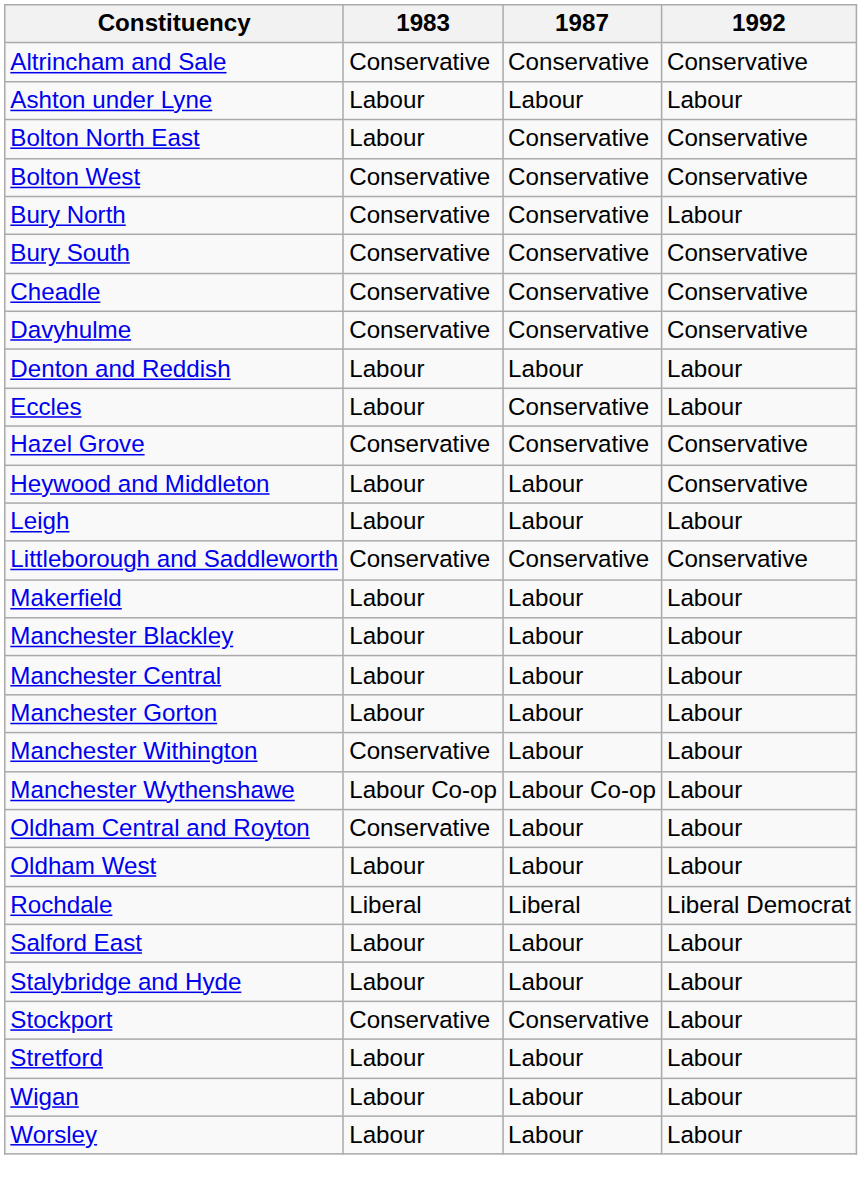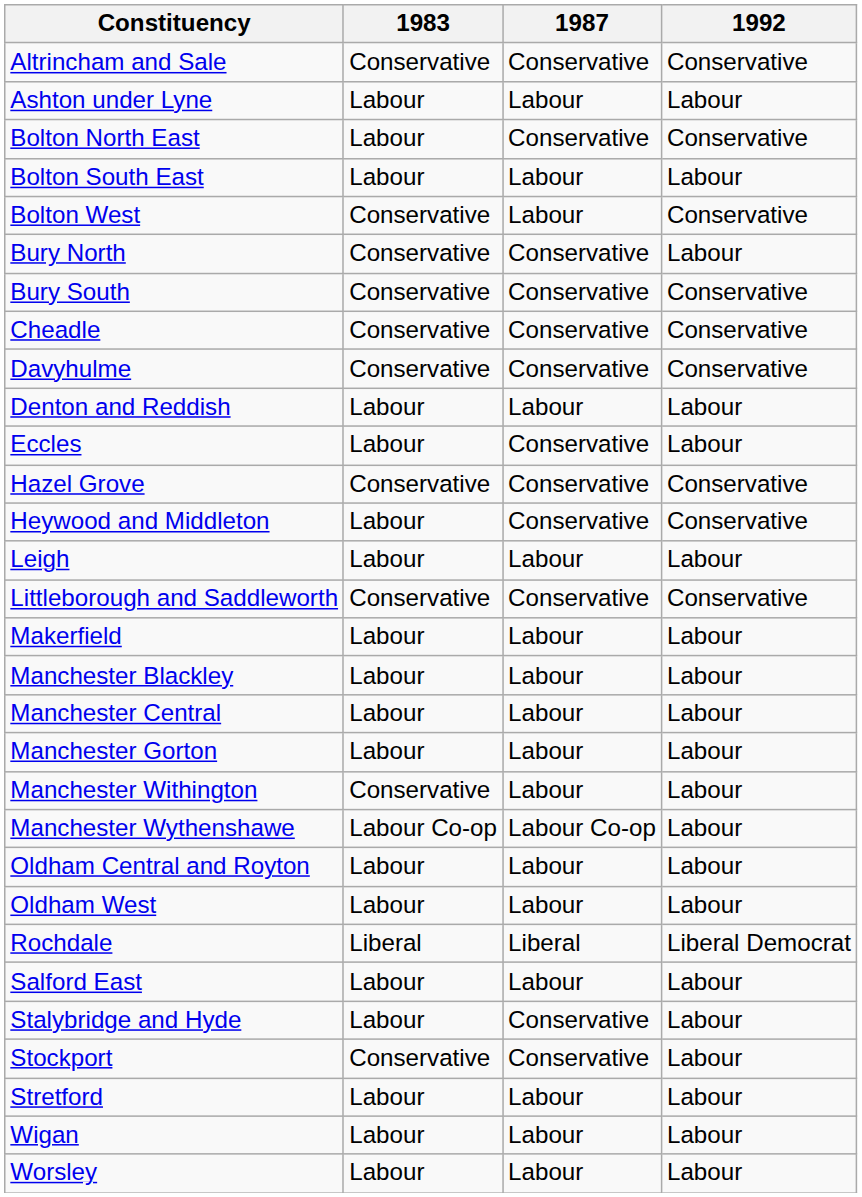 <table class="wikitable">
 <tr>
 <th>Constituency</th>
 <th>1983</th>
 <th>1987</th>
 <th>1992</th>
 </tr>
 <tr>
 <td><a href='#'>Altrincham and Sale</a></td>
 <td bgcolor=>Conservative</td>
 <td bgcolor=>Conservative</td>
 <td bgcolor=>Conservative</td>
 </tr>
 <tr>
 <td><a href='#'>Ashton under Lyne</a></td>
 <td bgcolor=>Labour</td>
 <td bgcolor=>Labour</td>
 <td bgcolor=>Labour</td>
 </tr>
 <tr>
 <td><a href='#'>Bolton North East</a></td>
 <td bgcolor=>Labour</td>
 <td bgcolor=>Conservative</td>
 <td bgcolor=>Conservative</td>
 </tr>
 <tr>
+<td><a href='#'>Bolton South East</a></td>
+<td bgcolor=>Labour</td>
+<td bgcolor=>Labour</td>
+<td bgcolor=>Labour</td>
+</tr>
+<tr>
 <td><a href='#'>Bolton West</a></td>
 <td bgcolor=>Conservative</td>
-<td bgcolor=>Conservative</td>
+<td bgcolor=>Labour</td>
 <td bgcolor=>Conservative</td>
 </tr>
 <tr>
 <td><a href='#'>Bury North</a></td>
 <td bgcolor=>Conservative</td>
 <td bgcolor=>Conservative</td>
 <td bgcolor=>Labour</td>
 </tr>
 <tr>
 <td><a href='#'>Bury South</a></td>
 <td bgcolor=>Conservative</td>
 <td bgcolor=>Conservative</td>
 <td bgcolor=>Conservative</td>
 </tr>
 <tr>
 <td><a href='#'>Cheadle</a></td>
 <td bgcolor=>Conservative</td>
 <td bgcolor=>Conservative</td>
 <td bgcolor=>Conservative</td>
 </tr>
 <tr>
 <td><a href='#'>Davyhulme</a></td>
 <td bgcolor=>Conservative</td>
 <td bgcolor=>Conservative</td>
 <td bgcolor=>Conservative</td>
 </tr>
 <tr>
 <td><a href='#'>Denton and Reddish</a></td>
 <td bgcolor=>Labour</td>
 <td bgcolor=>Labour</td>
 <td bgcolor=>Labour</td>
 </tr>
 <tr>
 <td><a href='#'>Eccles</a></td>
 <td bgcolor=>Labour</td>
 <td bgcolor=>Conservative</td>
 <td bgcolor=>Labour</td>
 </tr>
 <tr>
 <td><a href='#'>Hazel Grove</a></td>
 <td bgcolor=>Conservative</td>
 <td bgcolor=>Conservative</td>
 <td bgcolor=>Conservative</td>
 </tr>
 <tr>
 <td><a href='#'>Heywood and Middleton</a></td>
 <td bgcolor=>Labour</td>
-<td bgcolor=>Labour</td>
+<td bgcolor=>Conservative</td>
 <td bgcolor=>Conservative</td>
 </tr>
 <tr>
 <td><a href='#'>Leigh</a></td>
 <td bgcolor=>Labour</td>
 <td bgcolor=>Labour</td>
 <td bgcolor=>Labour</td>
 </tr>
 <tr>
 <td><a href='#'>Littleborough and Saddleworth</a></td>
 <td bgcolor=>Conservative</td>
 <td bgcolor=>Conservative</td>
 <td bgcolor=>Conservative</td>
 </tr>
 <tr>
 <td><a href='#'>Makerfield</a></td>
 <td bgcolor=>Labour</td>
 <td bgcolor=>Labour</td>
 <td bgcolor=>Labour</td>
 </tr>
 <tr>
 <td><a href='#'>Manchester Blackley</a></td>
 <td bgcolor=>Labour</td>
 <td bgcolor=>Labour</td>
 <td bgcolor=>Labour</td>
 </tr>
 <tr>
 <td><a href='#'>Manchester Central</a></td>
 <td bgcolor=>Labour</td>
 <td bgcolor=>Labour</td>
 <td bgcolor=>Labour</td>
 </tr>
 <tr>
 <td><a href='#'>Manchester Gorton</a></td>
 <td bgcolor=>Labour</td>
 <td bgcolor=>Labour</td>
 <td bgcolor=>Labour</td>
 </tr>
 <tr>
 <td><a href='#'>Manchester Withington</a></td>
 <td bgcolor=>Conservative</td>
 <td bgcolor=>Labour</td>
 <td bgcolor=>Labour</td>
 </tr>
 <tr>
 <td><a href='#'>Manchester Wythenshawe</a></td>
 <td bgcolor=>Labour Co-op</td>
 <td bgcolor=>Labour Co-op</td>
 <td bgcolor=>Labour</td>
 </tr>
 <tr>
 <td><a href='#'>Oldham Central and Royton</a></td>
-<td bgcolor=>Conservative</td>
+<td bgcolor=>Labour</td>
 <td bgcolor=>Labour</td>
 <td bgcolor=>Labour</td>
 </tr>
 <tr>
 <td><a href='#'>Oldham West</a></td>
 <td bgcolor=>Labour</td>
 <td bgcolor=>Labour</td>
 <td bgcolor=>Labour</td>
 </tr>
 <tr>
 <td><a href='#'>Rochdale</a></td>
 <td bgcolor=>Liberal</td>
 <td bgcolor=>Liberal</td>
 <td bgcolor=>Liberal Democrat</td>
 </tr>
 <tr>
 <td><a href='#'>Salford East</a></td>
 <td bgcolor=>Labour</td>
 <td bgcolor=>Labour</td>
 <td bgcolor=>Labour</td>
 </tr>
 <tr>
 <td><a href='#'>Stalybridge and Hyde</a></td>
 <td bgcolor=>Labour</td>
-<td bgcolor=>Labour</td>
+<td bgcolor=>Conservative</td>
 <td bgcolor=>Labour</td>
 </tr>
 <tr>
 <td><a href='#'>Stockport</a></td>
 <td bgcolor=>Conservative</td>
 <td bgcolor=>Conservative</td>
 <td bgcolor=>Labour</td>
 </tr>
 <tr>
 <td><a href='#'>Stretford</a></td>
 <td bgcolor=>Labour</td>
 <td bgcolor=>Labour</td>
 <td bgcolor=>Labour</td>
 </tr>
 <tr>
 <td><a href='#'>Wigan</a></td>
 <td bgcolor=>Labour</td>
 <td bgcolor=>Labour</td>
 <td bgcolor=>Labour</td>
 </tr>
 <tr>
 <td><a href='#'>Worsley</a></td>
 <td bgcolor=>Labour</td>
 <td bgcolor=>Labour</td>
 <td bgcolor=>Labour</td>
 </tr>
 </table>
